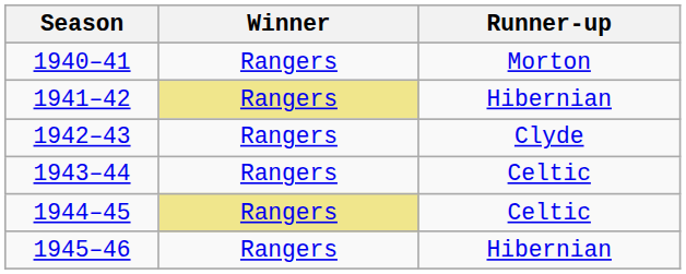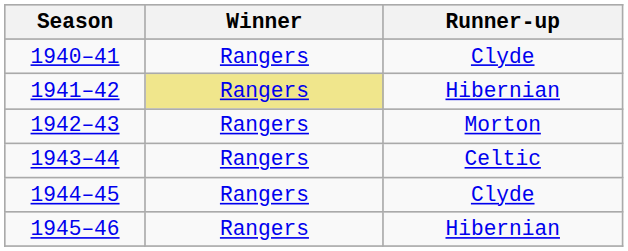 <table class="wikitable" style="text-align:center">
 <tr>
 <th width=80>Season</th>
 <th width=140>Winner</th>
 <th width=140>Runner-up</th>
 </tr>
 <tr>
 <td><a href='#'>1940–41</a></td>
 <td><a href='#'>Rangers</a></td>
-<td><a href='#'>Morton</a></td>
+<td><a href='#'>Clyde</a></td>
 </tr>
 <tr>
 <td><a href='#'>1941–42</a></td>
 <td style="background: khaki;"><a href='#'>Rangers</a></td>
 <td><a href='#'>Hibernian</a></td>
 </tr>
 <tr>
 <td><a href='#'>1942–43</a></td>
 <td><a href='#'>Rangers</a></td>
-<td><a href='#'>Clyde</a></td>
+<td><a href='#'>Morton</a></td>
 </tr>
 <tr>
 <td><a href='#'>1943–44</a></td>
 <td><a href='#'>Rangers</a></td>
 <td><a href='#'>Celtic</a></td>
 </tr>
 <tr>
 <td><a href='#'>1944–45</a></td>
-<td style="background: khaki;"><a href='#'>Rangers</a></td>
-<td><a href='#'>Celtic</a></td>
+<td><a href='#'>Rangers</a></td>
+<td><a href='#'>Clyde</a></td>
 </tr>
 <tr>
 <td><a href='#'>1945–46</a></td>
 <td><a href='#'>Rangers</a></td>
 <td><a href='#'>Hibernian</a></td>
 </tr>
 </table>
